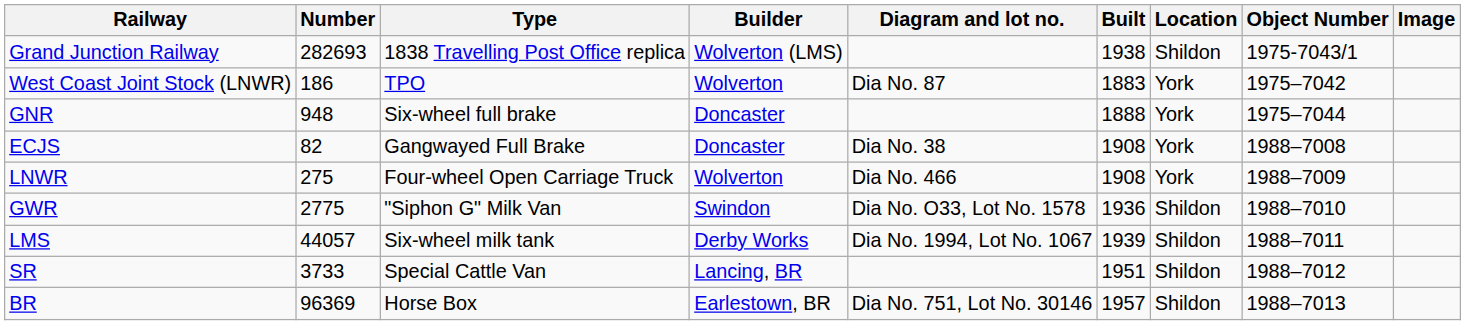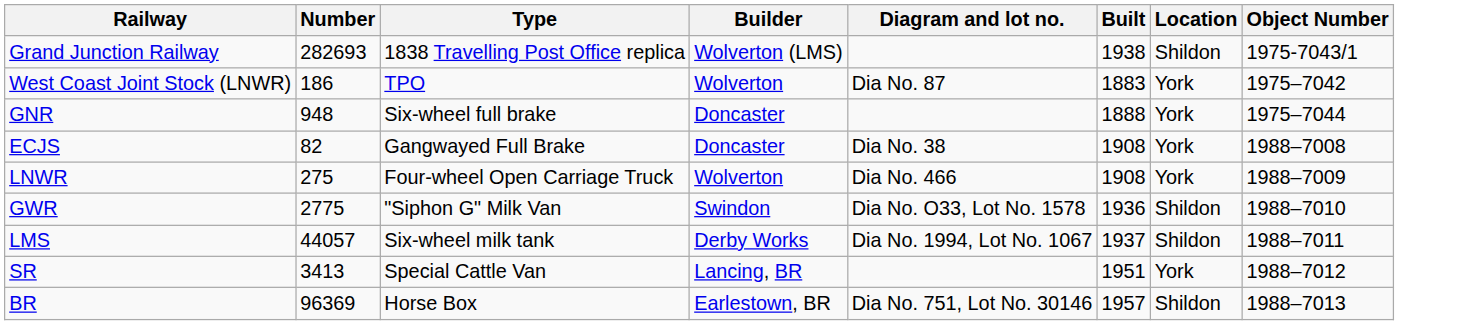 <table class="wikitable sortable">
 <tr>
 <th>Railway</th>
 <th>Number</th>
 <th>Type</th>
 <th>Builder</th>
 <th>Diagram and lot no.</th>
 <th>Built</th>
 <th>Location</th>
 <th>Object Number</th>
-<th>Image</th>
 </tr>
 <tr>
 <td><a href='#'>Grand Junction Railway</a></td>
 <td>282693</td>
 <td>1838 <a href='#'>Travelling Post Office</a> replica</td>
 <td><a href='#'>Wolverton</a> (LMS)</td>
 <td></td>
 <td>1938</td>
 <td>Shildon </td>
 <td>1975-7043/1</td>
-<td></td>
 </tr>
 <tr>
 <td><a href='#'>West Coast Joint Stock</a> (LNWR)</td>
 <td>186</td>
 <td><a href='#'>TPO</a></td>
 <td><a href='#'>Wolverton</a></td>
 <td>Dia No. 87</td>
 <td>1883</td>
 <td>York</td>
 <td>1975–7042</td>
-<td></td>
 </tr>
 <tr>
 <td><a href='#'>GNR</a></td>
 <td>948</td>
 <td>Six-wheel full brake</td>
 <td><a href='#'>Doncaster</a></td>
 <td></td>
 <td>1888</td>
 <td>York </td>
 <td>1975–7044</td>
-<td></td>
 </tr>
 <tr>
 <td><a href='#'>ECJS</a></td>
 <td>82</td>
 <td>Gangwayed Full Brake</td>
 <td><a href='#'>Doncaster</a></td>
 <td>Dia No. 38</td>
 <td>1908</td>
 <td>York </td>
 <td>1988–7008</td>
-<td></td>
 </tr>
 <tr>
 <td><a href='#'>LNWR</a></td>
 <td>275</td>
 <td>Four-wheel Open Carriage Truck</td>
 <td><a href='#'>Wolverton</a></td>
 <td>Dia No. 466</td>
 <td>1908</td>
 <td>York </td>
 <td>1988–7009</td>
-<td></td>
 </tr>
 <tr>
 <td><a href='#'>GWR</a></td>
 <td>2775</td>
 <td>"Siphon G" Milk Van</td>
 <td><a href='#'>Swindon</a></td>
 <td>Dia No. O33, Lot No. 1578</td>
 <td>1936</td>
 <td>Shildon </td>
 <td>1988–7010</td>
-<td></td>
 </tr>
 <tr>
 <td><a href='#'>LMS</a></td>
 <td>44057</td>
 <td>Six-wheel milk tank</td>
 <td><a href='#'>Derby Works</a></td>
 <td>Dia No. 1994, Lot No. 1067</td>
-<td>1939</td>
+<td>1937</td>
 <td>Shildon </td>
 <td>1988–7011</td>
-<td></td>
 </tr>
 <tr>
 <td><a href='#'>SR</a></td>
-<td>3733</td>
+<td>3413</td>
 <td>Special Cattle Van</td>
 <td><a href='#'>Lancing</a>, <a href='#'>BR</a></td>
 <td></td>
 <td>1951</td>
-<td>Shildon </td>
+<td>York </td>
 <td>1988–7012</td>
-<td></td>
 </tr>
 <tr>
 <td><a href='#'>BR</a></td>
 <td>96369</td>
 <td>Horse Box</td>
 <td><a href='#'>Earlestown</a>, BR</td>
 <td>Dia No. 751, Lot No. 30146</td>
 <td>1957</td>
 <td>Shildon </td>
 <td>1988–7013</td>
-<td></td>
 </tr>
 </table>
